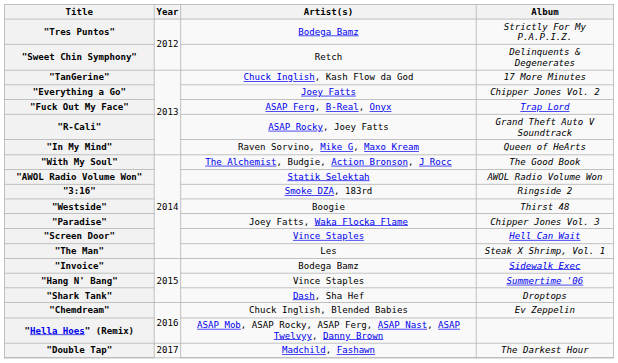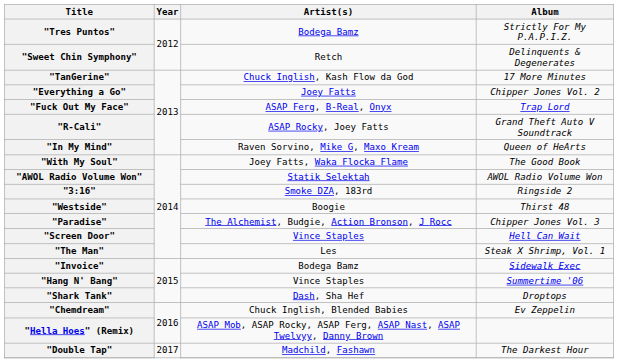 <table class="wikitable plainrowheaders" style="text-align:center;">
 <tr>
 <th scope="col" style="width:16em;">Title</th>
 <th scope="col">Year</th>
 <th scope="col">Artist(s)</th>
 <th scope="col">Album</th>
 </tr>
 <tr>
 <th scope="row">"Tres Puntos"</th>
 <td rowspan="2">2012</td>
 <td><a href='#'>Bodega Bamz</a></td>
 <td><em>Strictly For My P.A.P.I.Z.</em></td>
 </tr>
 <tr>
 <th scope="row">"Sweet Chin Symphony"</th>
 <td>Retch</td>
 <td><em>Delinquents & Degenerates</em></td>
 </tr>
 <tr>
 <th scope="row">"TanGerine"</th>
 <td rowspan="5">2013</td>
 <td><a href='#'>Chuck Inglish</a>, Kash Flow da God</td>
 <td><em>17 More Minutes</em></td>
 </tr>
 <tr>
 <th scope="row">"Everything a Go"</th>
 <td><a href='#'>Joey Fatts</a></td>
 <td><em>Chipper Jones Vol. 2</em></td>
 </tr>
 <tr>
 <th scope="row">"Fuck Out My Face"</th>
 <td><a href='#'>ASAP Ferg</a>, <a href='#'>B-Real</a>, <a href='#'>Onyx</a></td>
 <td><em><a href='#'>Trap Lord</a></em></td>
 </tr>
 <tr>
 <th scope="row">"R-Cali"</th>
 <td><a href='#'>ASAP Rocky</a>, Joey Fatts</td>
 <td><em>Grand Theft Auto V Soundtrack</em></td>
 </tr>
 <tr>
 <th scope="row">"In My Mind"</th>
 <td>Raven Sorvino, <a href='#'>Mike G</a>, <a href='#'>Maxo Kream</a></td>
 <td><em>Queen of HeArts</em></td>
 </tr>
 <tr>
 <th scope="row">"With My Soul"</th>
 <td rowspan="7">2014</td>
-<td><a href='#'>The Alchemist</a>, Budgie, <a href='#'>Action Bronson</a>, <a href='#'>J Rocc</a></td>
+<td>Joey Fatts, <a href='#'>Waka Flocka Flame</a></td>
 <td><em>The Good Book</em></td>
 </tr>
 <tr>
 <th scope="row">"AWOL Radio Volume Won"</th>
 <td><a href='#'>Statik Selektah</a></td>
 <td><em>AWOL Radio Volume Won</em></td>
 </tr>
 <tr>
 <th scope="row">"3:16"</th>
 <td><a href='#'>Smoke DZA</a>, 183rd</td>
 <td><em>Ringside 2</em></td>
 </tr>
 <tr>
 <th scope="row">"Westside"</th>
 <td>Boogie</td>
 <td><em>Thirst 48</em></td>
 </tr>
 <tr>
 <th scope="row">"Paradise"</th>
-<td>Joey Fatts, <a href='#'>Waka Flocka Flame</a></td>
+<td><a href='#'>The Alchemist</a>, Budgie, <a href='#'>Action Bronson</a>, <a href='#'>J Rocc</a></td>
 <td><em>Chipper Jones Vol. 3</em></td>
 </tr>
 <tr>
 <th scope="row">"Screen Door"</th>
 <td><a href='#'>Vince Staples</a></td>
 <td><em><a href='#'>Hell Can Wait</a></em></td>
 </tr>
 <tr>
 <th scope="row">"The Man"</th>
 <td>Les</td>
 <td><em>Steak X Shrimp, Vol. 1</em></td>
 </tr>
 <tr>
 <th scope="row">"Invoice"</th>
 <td rowspan="3">2015</td>
 <td>Bodega Bamz</td>
 <td><em><a href='#'>Sidewalk Exec</a></em></td>
 </tr>
 <tr>
 <th scope="row">"Hang N' Bang"</th>
 <td>Vince Staples</td>
 <td><em><a href='#'>Summertime '06</a></em></td>
 </tr>
 <tr>
 <th scope="row">"Shark Tank"</th>
 <td><a href='#'>Dash</a>, Sha Hef</td>
 <td><em>Droptops</em></td>
 </tr>
 <tr>
 <th scope="row">"Chemdream"</th>
 <td rowspan="2">2016</td>
 <td>Chuck Inglish, Blended Babies</td>
 <td><em>Ev Zeppelin</em></td>
 </tr>
 <tr>
 <th scope="row">"<a href='#'>Hella Hoes</a>" (Remix)</th>
 <td><a href='#'>ASAP Mob</a>, ASAP Rocky, ASAP Ferg, <a href='#'>ASAP Nast</a>, <a href='#'>ASAP Twelvyy</a>, <a href='#'>Danny Brown</a></td>
 <td></td>
 </tr>
 <tr>
 <th scope="row">"Double Tap"</th>
 <td rowspan="2">2017</td>
 <td><a href='#'>Madchild</a>, <a href='#'>Fashawn</a></td>
 <td><em>The Darkest Hour</em></td>
 </tr>
 <tr>
 </tr>
 </table>
